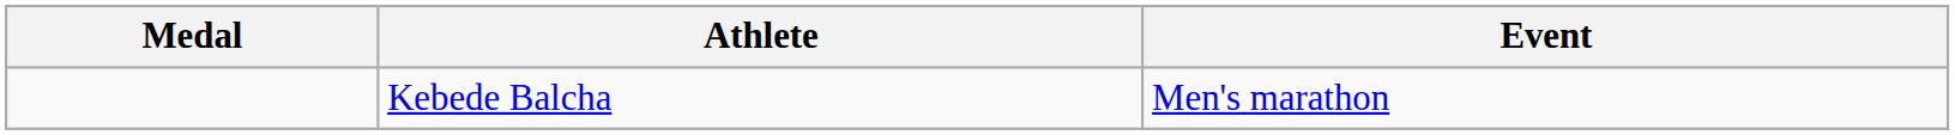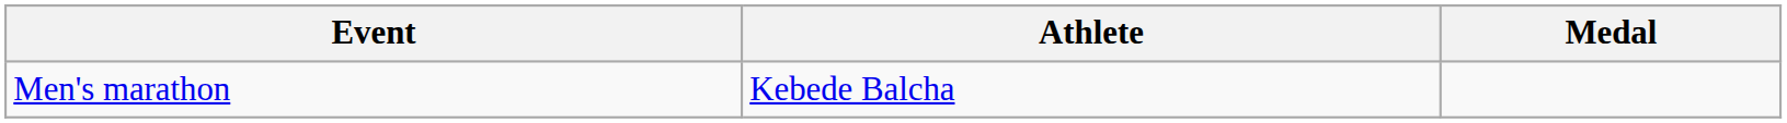 <table class="wikitable" style="font-size:90%" width=60%>
 <tr>
+<th>Event</th>
+<th>Athlete</th>
 <th>Medal</th>
-<th>Athlete</th>
-<th>Event</th>
 </tr>
 <tr>
+<td><a href='#'>Men's marathon</a></td>
+<td><a href='#'>Kebede Balcha</a></td>
 <td></td>
-<td><a href='#'>Kebede Balcha</a></td>
-<td><a href='#'>Men's marathon</a></td>
 </tr>
 </table>
